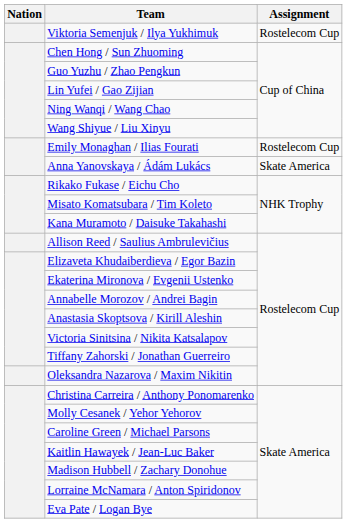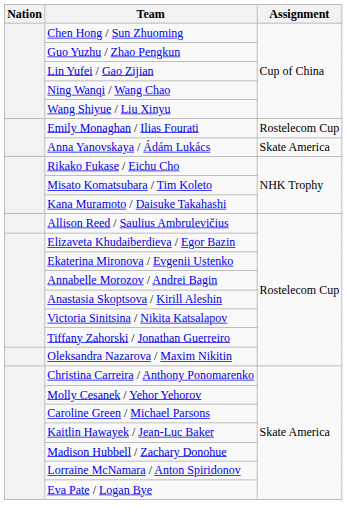 <table class="wikitable unsortable" style="text-align:left">
 <tr>
 <th scope="col">Nation</th>
 <th scope="col">Team</th>
 <th scope="col">Assignment</th>
-</tr>
-<tr>
-<th scope="row" style="text-align:left"></th>
-<td><a href='#'>Viktoria Semenjuk</a> / <a href='#'>Ilya Yukhimuk</a></td>
-<td>Rostelecom Cup</td>
 </tr>
 <tr>
 <th scope="row" style="text-align:left" rowspan="5"></th>
 <td><a href='#'>Chen Hong</a> / <a href='#'>Sun Zhuoming</a></td>
 <td rowspan="5">Cup of China</td>
 </tr>
 <tr>
 <td><a href='#'>Guo Yuzhu</a> / <a href='#'>Zhao Pengkun</a></td>
 </tr>
 <tr>
 <td><a href='#'>Lin Yufei</a> / <a href='#'>Gao Zijian</a></td>
 </tr>
 <tr>
 <td><a href='#'>Ning Wanqi</a> / <a href='#'>Wang Chao</a></td>
 </tr>
 <tr>
 <td><a href='#'>Wang Shiyue</a> / <a href='#'>Liu Xinyu</a></td>
 </tr>
 <tr>
 <th scope="row" style="text-align:left" rowspan="2"></th>
 <td><a href='#'>Emily Monaghan</a> / <a href='#'>Ilias Fourati</a></td>
 <td>Rostelecom Cup</td>
 </tr>
 <tr>
 <td><a href='#'>Anna Yanovskaya</a> / <a href='#'>Ádám Lukács</a></td>
 <td>Skate America</td>
 </tr>
 <tr>
 <th scope="row" style="text-align:left" rowspan="3"></th>
 <td><a href='#'>Rikako Fukase</a> / <a href='#'>Eichu Cho</a></td>
 <td rowspan="3">NHK Trophy</td>
 </tr>
 <tr>
 <td><a href='#'>Misato Komatsubara</a> / <a href='#'>Tim Koleto</a></td>
 </tr>
 <tr>
 <td><a href='#'>Kana Muramoto</a> / <a href='#'>Daisuke Takahashi</a></td>
 </tr>
 <tr>
 <th scope="row" style="text-align:left"></th>
 <td><a href='#'>Allison Reed</a> / <a href='#'>Saulius Ambrulevičius</a></td>
 <td rowspan="8">Rostelecom Cup</td>
 </tr>
 <tr>
 <th scope="row" style="text-align:left" rowspan="6"></th>
 <td><a href='#'>Elizaveta Khudaiberdieva</a> / <a href='#'>Egor Bazin</a></td>
 </tr>
 <tr>
 <td><a href='#'>Ekaterina Mironova</a> / <a href='#'>Evgenii Ustenko</a></td>
 </tr>
 <tr>
 <td><a href='#'>Annabelle Morozov</a> / <a href='#'>Andrei Bagin</a></td>
 </tr>
 <tr>
 <td><a href='#'>Anastasia Skoptsova</a> / <a href='#'>Kirill Aleshin</a></td>
 </tr>
 <tr>
 <td><a href='#'>Victoria Sinitsina</a> / <a href='#'>Nikita Katsalapov</a></td>
 </tr>
 <tr>
 <td><a href='#'>Tiffany Zahorski</a> / <a href='#'>Jonathan Guerreiro</a></td>
 </tr>
 <tr>
 <th scope="row" style="text-align:left"></th>
 <td><a href='#'>Oleksandra Nazarova</a> / <a href='#'>Maxim Nikitin</a></td>
 </tr>
 <tr>
 <th scope="row" style="text-align:left" rowspan="7"></th>
 <td><a href='#'>Christina Carreira</a> / <a href='#'>Anthony Ponomarenko</a></td>
 <td rowspan="7">Skate America</td>
 </tr>
 <tr>
 <td><a href='#'>Molly Cesanek</a> / <a href='#'>Yehor Yehorov</a></td>
 </tr>
 <tr>
 <td><a href='#'>Caroline Green</a> / <a href='#'>Michael Parsons</a></td>
 </tr>
 <tr>
 <td><a href='#'>Kaitlin Hawayek</a> / <a href='#'>Jean-Luc Baker</a></td>
 </tr>
 <tr>
 <td><a href='#'>Madison Hubbell</a> / <a href='#'>Zachary Donohue</a></td>
 </tr>
 <tr>
 <td><a href='#'>Lorraine McNamara</a> / <a href='#'>Anton Spiridonov</a></td>
 </tr>
 <tr>
 <td><a href='#'>Eva Pate</a> / <a href='#'>Logan Bye</a></td>
 </tr>
 </table>
